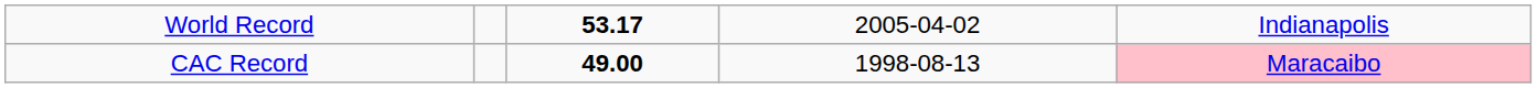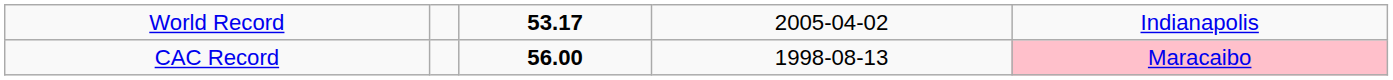 <table class="wikitable" style=" text-align:center; font-size:95%;" width="75%">
 <tr>
 <td><a href='#'>World Record</a></td>
 <td></td>
 <td><strong>53.17</strong></td>
 <td>2005-04-02</td>
 <td> <a href='#'>Indianapolis</a></td>
 </tr>
 <tr>
 <td><a href='#'>CAC Record</a></td>
 <td></td>
-<td><strong>49.00</strong></td>
+<td><strong>56.00</strong></td>
 <td>1998-08-13</td>
 <td style="background: pink;"> <a href='#'>Maracaibo</a></td>
 </tr>
 </table>
